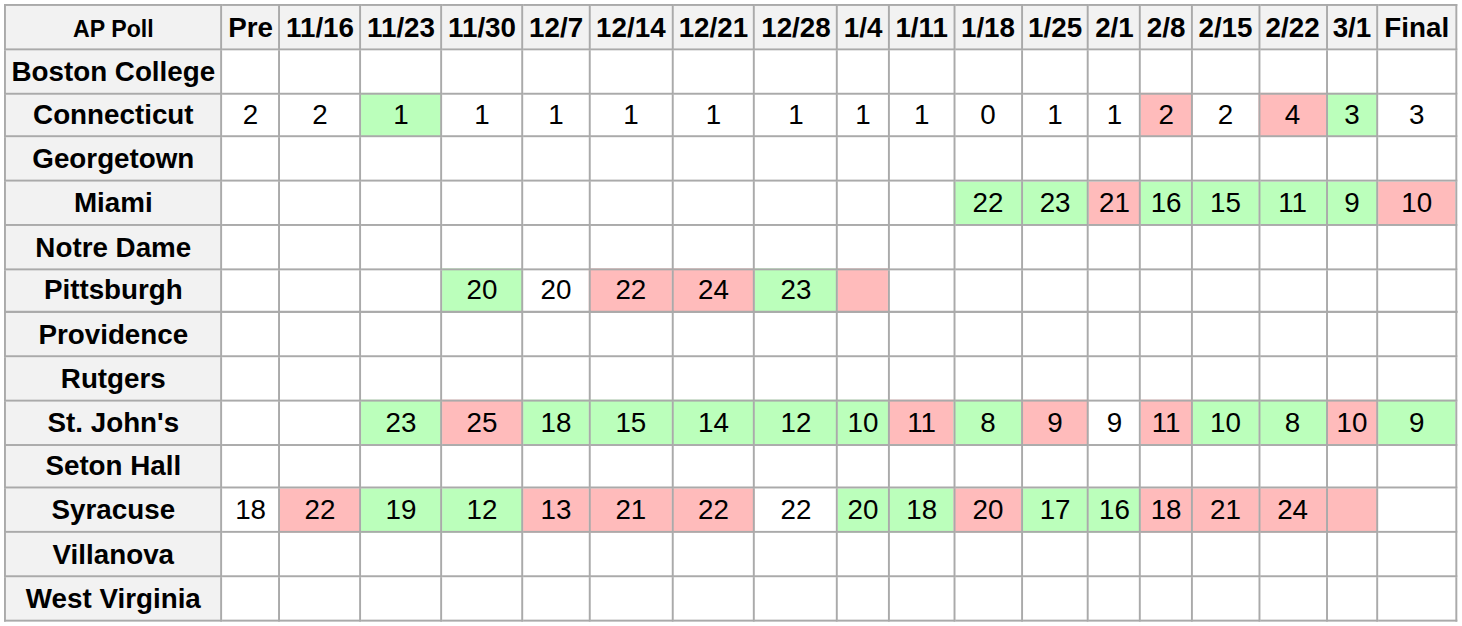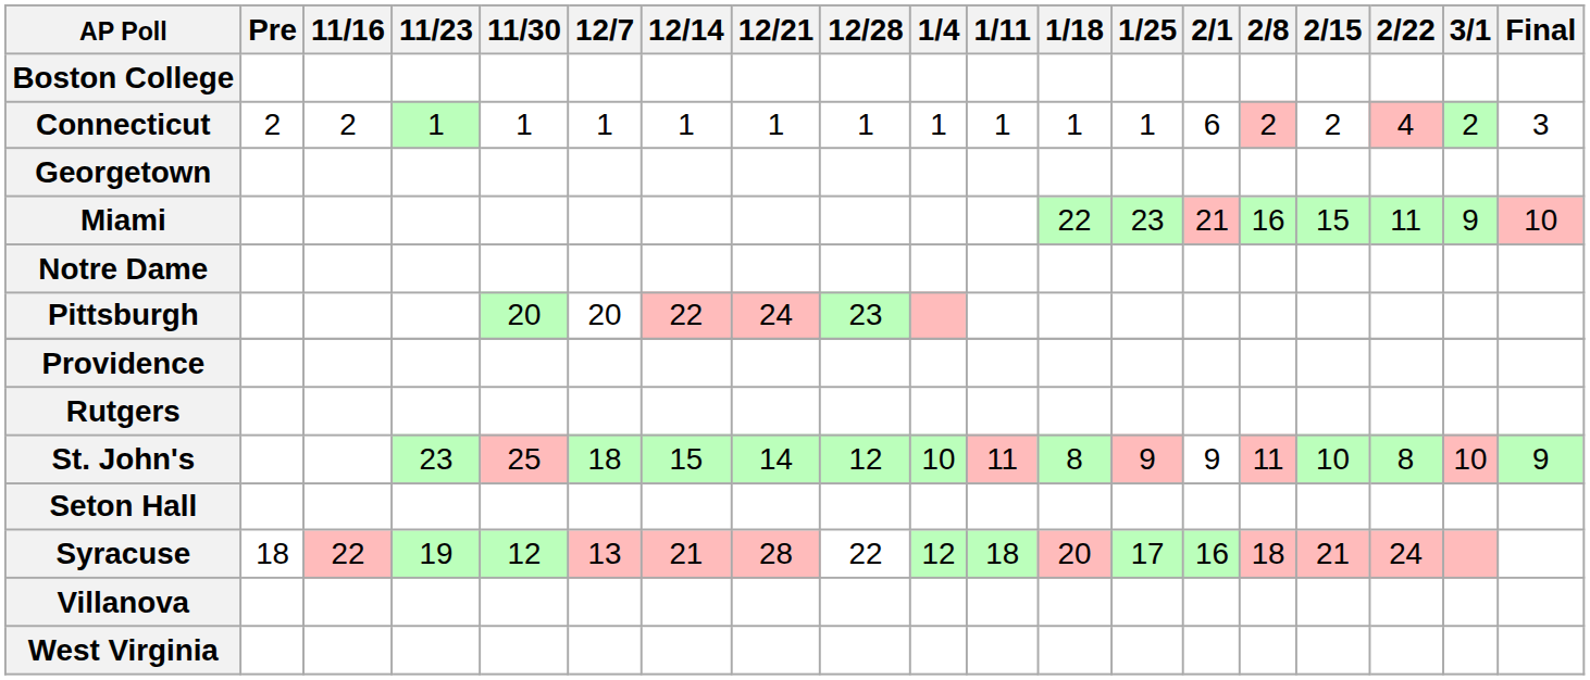 <table class="wikitable" style="white-space:nowrap;font-size:90%;">
 <tr>
 <th><small>AP Poll</small></th>
 <th>Pre</th>
 <th>11/16</th>
 <th>11/23</th>
 <th>11/30</th>
 <th>12/7</th>
 <th>12/14</th>
 <th>12/21</th>
 <th>12/28</th>
 <th>1/4</th>
 <th>1/11</th>
 <th>1/18</th>
 <th>1/25</th>
 <th>2/1</th>
 <th>2/8</th>
 <th>2/15</th>
 <th>2/22</th>
 <th>3/1</th>
 <th>Final</th>
 </tr>
 <tr style="text-align:center;">
 <th style="text-align:left;">Boston College</th>
 <td style="background:#fff;"></td>
 <td style="background:#fff;"></td>
 <td style="background:#fff;"></td>
 <td style="background:#fff;"></td>
 <td style="background:#fff;"></td>
 <td style="background:#fff;"></td>
 <td style="background:#fff;"></td>
 <td style="background:#fff;"></td>
 <td style="background:#fff;"></td>
 <td style="background:#fff;"></td>
 <td style="background:#fff;"></td>
 <td style="background:#fff;"></td>
 <td style="background:#fff;"></td>
 <td style="background:#fff;"></td>
 <td style="background:#fff;"></td>
 <td style="background:#fff;"></td>
 <td style="background:#fff;"></td>
 <td style="background:#fff;"></td>
 </tr>
 <tr style="text-align:center;">
 <th>Connecticut</th>
 <td style="background:#fff;">2</td>
 <td style="background:#fff;">2</td>
 <td style="background:#bfb;">1</td>
 <td style="background:#fff;">1</td>
 <td style="background:#fff;">1</td>
 <td style="background:#fff;">1</td>
 <td style="background:#fff;">1</td>
 <td style="background:#fff;">1</td>
 <td style="background:#fff;">1</td>
 <td style="background:#fff;">1</td>
-<td style="background:#fff;">0</td>
 <td style="background:#fff;">1</td>
 <td style="background:#fff;">1</td>
+<td style="background:#fff;">6</td>
 <td style="background:#fbb;">2</td>
 <td style="background:#fff;">2</td>
 <td style="background:#fbb;">4</td>
-<td style="background:#bfb;">3</td>
+<td style="background:#bfb;">2</td>
 <td style="background:#fff;">3</td>
 </tr>
 <tr style="text-align:center;">
 <th>Georgetown</th>
 <td style="background:#fff;"></td>
 <td style="background:#fff;"></td>
 <td style="background:#fff;"></td>
 <td style="background:#fff;"></td>
 <td style="background:#fff;"></td>
 <td style="background:#fff;"></td>
 <td style="background:#fff;"></td>
 <td style="background:#fff;"></td>
 <td style="background:#fff;"></td>
 <td style="background:#fff;"></td>
 <td style="background:#fff;"></td>
 <td style="background:#fff;"></td>
 <td style="background:#fff;"></td>
 <td style="background:#fff;"></td>
 <td style="background:#fff;"></td>
 <td style="background:#fff;"></td>
 <td style="background:#fff;"></td>
 <td style="background:#fff;"></td>
 </tr>
 <tr style="text-align:center;">
 <th>Miami</th>
 <td style="background:#fff;"></td>
 <td style="background:#fff;"></td>
 <td style="background:#fff;"></td>
 <td style="background:#fff;"></td>
 <td style="background:#fff;"></td>
 <td style="background:#fff;"></td>
 <td style="background:#fff;"></td>
 <td style="background:#fff;"></td>
 <td style="background:#fff;"></td>
 <td style="background:#fff;"></td>
 <td style="background:#bfb;">22</td>
 <td style="background:#bfb;">23</td>
 <td style="background:#fbb;">21</td>
 <td style="background:#bfb;">16</td>
 <td style="background:#bfb;">15</td>
 <td style="background:#bfb;">11</td>
 <td style="background:#bfb;">9</td>
 <td style="background:#fbb;">10</td>
 </tr>
 <tr style="text-align:center;">
 <th>Notre Dame</th>
 <td style="background:#fff;"></td>
 <td style="background:#fff;"></td>
 <td style="background:#fff;"></td>
 <td style="background:#fff;"></td>
 <td style="background:#fff;"></td>
 <td style="background:#fff;"></td>
 <td style="background:#fff;"></td>
 <td style="background:#fff;"></td>
 <td style="background:#fff;"></td>
 <td style="background:#fff;"></td>
 <td style="background:#fff;"></td>
 <td style="background:#fff;"></td>
 <td style="background:#fff;"></td>
 <td style="background:#fff;"></td>
 <td style="background:#fff;"></td>
 <td style="background:#fff;"></td>
 <td style="background:#fff;"></td>
 <td style="background:#fff;"></td>
 </tr>
 <tr style="text-align:center;">
 <th>Pittsburgh</th>
 <td style="background:#fff;"></td>
 <td style="background:#fff;"></td>
 <td style="background:#fff;"></td>
 <td style="background:#bfb;">20</td>
 <td style="background:#fff;">20</td>
 <td style="background:#fbb;">22</td>
 <td style="background:#fbb;">24</td>
 <td style="background:#bfb;">23</td>
 <td style="background:#fbb;"></td>
 <td style="background:#fff;"></td>
 <td style="background:#fff;"></td>
 <td style="background:#fff;"></td>
 <td style="background:#fff;"></td>
 <td style="background:#fff;"></td>
 <td style="background:#fff;"></td>
 <td style="background:#fff;"></td>
 <td style="background:#fff;"></td>
 <td style="background:#fff;"></td>
 </tr>
 <tr style="text-align:center;">
 </tr>
 <tr style="text-align:center;">
 <th>Providence</th>
 <td style="background:#fff;"></td>
 <td style="background:#fff;"></td>
 <td style="background:#fff;"></td>
 <td style="background:#fff;"></td>
 <td style="background:#fff;"></td>
 <td style="background:#fff;"></td>
 <td style="background:#fff;"></td>
 <td style="background:#fff;"></td>
 <td style="background:#fff;"></td>
 <td style="background:#fff;"></td>
 <td style="background:#fff;"></td>
 <td style="background:#fff;"></td>
 <td style="background:#fff;"></td>
 <td style="background:#fff;"></td>
 <td style="background:#fff;"></td>
 <td style="background:#fff;"></td>
 <td style="background:#fff;"></td>
 <td style="background:#fff;"></td>
 </tr>
 <tr style="text-align:center;">
 <th>Rutgers</th>
 <td style="background:#fff;"></td>
 <td style="background:#fff;"></td>
 <td style="background:#fff;"></td>
 <td style="background:#fff;"></td>
 <td style="background:#fff;"></td>
 <td style="background:#fff;"></td>
 <td style="background:#fff;"></td>
 <td style="background:#fff;"></td>
 <td style="background:#fff;"></td>
 <td style="background:#fff;"></td>
 <td style="background:#fff;"></td>
 <td style="background:#fff;"></td>
 <td style="background:#fff;"></td>
 <td style="background:#fff;"></td>
 <td style="background:#fff;"></td>
 <td style="background:#fff;"></td>
 <td style="background:#fff;"></td>
 <td style="background:#fff;"></td>
 </tr>
 <tr style="text-align:center;">
 <th>St. John's</th>
 <td style="background:#fff;"></td>
 <td style="background:#fff;"></td>
 <td style="background:#bfb;">23</td>
 <td style="background:#fbb;">25</td>
 <td style="background:#bfb;">18</td>
 <td style="background:#bfb;">15</td>
 <td style="background:#bfb;">14</td>
 <td style="background:#bfb;">12</td>
 <td style="background:#bfb;">10</td>
 <td style="background:#fbb;">11</td>
 <td style="background:#bfb;">8</td>
 <td style="background:#fbb;">9</td>
 <td style="background:#fff;">9</td>
 <td style="background:#fbb;">11</td>
 <td style="background:#bfb;">10</td>
 <td style="background:#bfb;">8</td>
 <td style="background:#fbb;">10</td>
 <td style="background:#bfb;">9</td>
 </tr>
 <tr style="text-align:center;">
 <th>Seton Hall</th>
 <td style="background:#fff;"></td>
 <td style="background:#fff;"></td>
 <td style="background:#fff;"></td>
 <td style="background:#fff;"></td>
 <td style="background:#fff;"></td>
 <td style="background:#fff;"></td>
 <td style="background:#fff;"></td>
 <td style="background:#fff;"></td>
 <td style="background:#fff;"></td>
 <td style="background:#fff;"></td>
 <td style="background:#fff;"></td>
 <td style="background:#fff;"></td>
 <td style="background:#fff;"></td>
 <td style="background:#fff;"></td>
 <td style="background:#fff;"></td>
 <td style="background:#fff;"></td>
 <td style="background:#fff;"></td>
 <td style="background:#fff;"></td>
 </tr>
 <tr style="text-align:center;">
 <th>Syracuse</th>
 <td style="background:#fff;">18</td>
 <td style="background:#fbb;">22</td>
 <td style="background:#bfb;">19</td>
 <td style="background:#bfb;">12</td>
 <td style="background:#fbb;">13</td>
 <td style="background:#fbb;">21</td>
-<td style="background:#fbb;">22</td>
+<td style="background:#fbb;">28</td>
 <td style="background:#fff;">22</td>
-<td style="background:#bfb;">20</td>
+<td style="background:#bfb;">12</td>
 <td style="background:#bfb;">18</td>
 <td style="background:#fbb;">20</td>
 <td style="background:#bfb;">17</td>
 <td style="background:#bfb;">16</td>
 <td style="background:#fbb;">18</td>
 <td style="background:#fbb;">21</td>
 <td style="background:#fbb;">24</td>
 <td style="background:#fbb;"></td>
 <td style="background:#fff;"></td>
 </tr>
 <tr style="text-align:center;">
 <th>Villanova</th>
 <td style="background:#fff;"></td>
 <td style="background:#fff;"></td>
 <td style="background:#fff;"></td>
 <td style="background:#fff;"></td>
 <td style="background:#fff;"></td>
 <td style="background:#fff;"></td>
 <td style="background:#fff;"></td>
 <td style="background:#fff;"></td>
 <td style="background:#fff;"></td>
 <td style="background:#fff;"></td>
 <td style="background:#fff;"></td>
 <td style="background:#fff;"></td>
 <td style="background:#fff;"></td>
 <td style="background:#fff;"></td>
 <td style="background:#fff;"></td>
 <td style="background:#fff;"></td>
 <td style="background:#fff;"></td>
 <td style="background:#fff;"></td>
 </tr>
 <tr style="text-align:center;">
 <th>West Virginia</th>
 <td style="background:#fff;"></td>
 <td style="background:#fff;"></td>
 <td style="background:#fff;"></td>
 <td style="background:#fff;"></td>
 <td style="background:#fff;"></td>
 <td style="background:#fff;"></td>
 <td style="background:#fff;"></td>
 <td style="background:#fff;"></td>
 <td style="background:#fff;"></td>
 <td style="background:#fff;"></td>
 <td style="background:#fff;"></td>
 <td style="background:#fff;"></td>
 <td style="background:#fff;"></td>
 <td style="background:#fff;"></td>
 <td style="background:#fff;"></td>
 <td style="background:#fff;"></td>
 <td style="background:#fff;"></td>
 <td style="background:#fff;"></td>
 </tr>
 </table>
